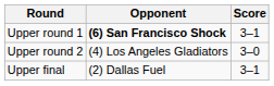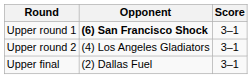 <table class="wikitable" style="text-align:center">
 <tr>
 <th>Round</th>
 <th>Opponent</th>
 <th>Score</th>
 </tr>
 <tr>
 <td style="text-align:left">Upper round 1</td>
 <td style="text-align:left"><strong>(6) San Francisco Shock</strong></td>
 <td>3–1</td>
 </tr>
 <tr>
 <td style="text-align:left">Upper round 2</td>
 <td style="text-align:left">(4) Los Angeles Gladiators</td>
-<td>3–0</td>
+<td>3–1</td>
 </tr>
 <tr>
 <td style="text-align:left">Upper final</td>
 <td style="text-align:left">(2) Dallas Fuel</td>
 <td>3–1</td>
 </tr>
 </table>
